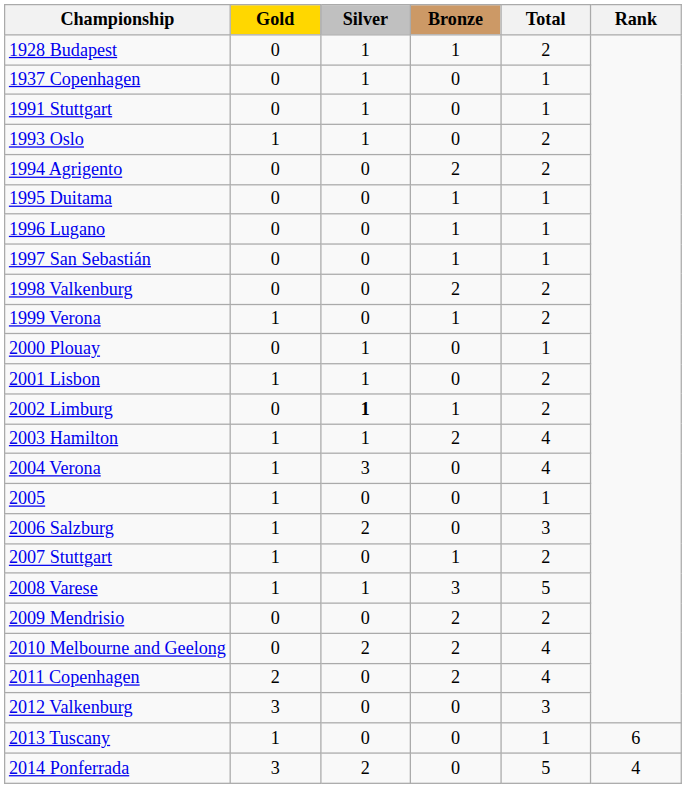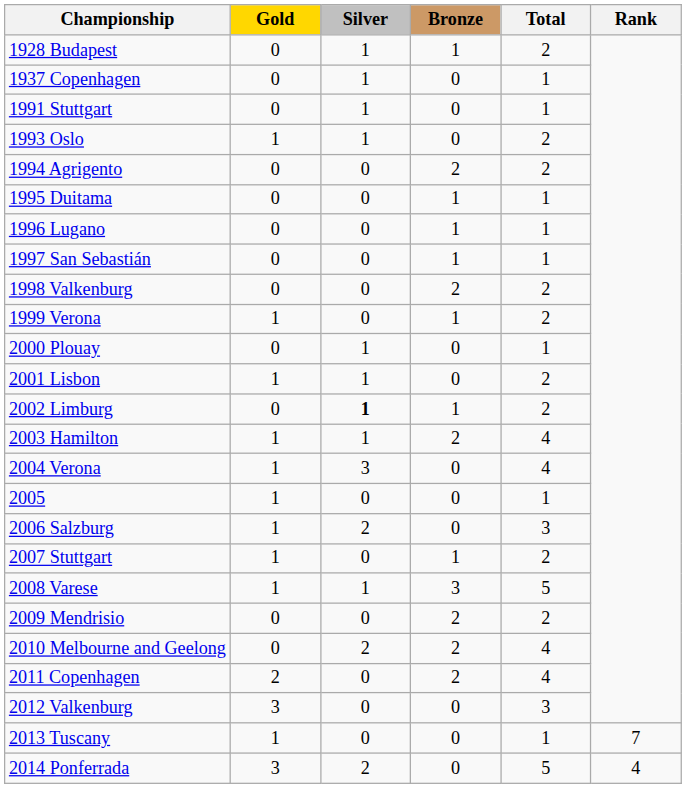 <table class="wikitable sortable" border="1" style="text-align:center; font-size:90%;">
 <tr>
 <th style="width:15:em;">Championship</th>
 <td style="background:gold; width:4.5em; font-weight:bold;">Gold</td>
 <td style="background:silver; width:4.5em; font-weight:bold;">Silver</td>
 <td style="background:#cc9966; width:4.5em; font-weight:bold;">Bronze</td>
 <th style="width:4.5em;">Total</th>
 <th style="width:4.5em;">Rank</th>
 </tr>
 <tr>
 <td align=left> <a href='#'>1928 Budapest</a></td>
 <td>0</td>
 <td>1</td>
 <td>1</td>
 <td>2</td>
 </tr>
 <tr>
 <td align=left> <a href='#'>1937 Copenhagen</a></td>
 <td>0</td>
 <td>1</td>
 <td>0</td>
 <td>1</td>
 </tr>
 <tr>
 <td align=left> <a href='#'>1991 Stuttgart</a></td>
 <td>0</td>
 <td>1</td>
 <td>0</td>
 <td>1</td>
 </tr>
 <tr>
 <td align=left> <a href='#'>1993 Oslo</a></td>
 <td>1</td>
 <td>1</td>
 <td>0</td>
 <td>2</td>
 </tr>
 <tr>
 <td align=left> <a href='#'>1994 Agrigento</a></td>
 <td>0</td>
 <td>0</td>
 <td>2</td>
 <td>2</td>
 </tr>
 <tr>
 <td align=left> <a href='#'>1995 Duitama</a></td>
 <td>0</td>
 <td>0</td>
 <td>1</td>
 <td>1</td>
 </tr>
 <tr>
 <td align=left> <a href='#'>1996 Lugano</a></td>
 <td>0</td>
 <td>0</td>
 <td>1</td>
 <td>1</td>
 </tr>
 <tr>
 <td align=left> <a href='#'>1997 San Sebastián</a></td>
 <td>0</td>
 <td>0</td>
 <td>1</td>
 <td>1</td>
 </tr>
 <tr>
 <td align=left> <a href='#'>1998 Valkenburg</a></td>
 <td>0</td>
 <td>0</td>
 <td>2</td>
 <td>2</td>
 </tr>
 <tr>
 <td align=left> <a href='#'>1999 Verona</a></td>
 <td>1</td>
 <td>0</td>
 <td>1</td>
 <td>2</td>
 </tr>
 <tr>
 <td align=left> <a href='#'>2000 Plouay</a></td>
 <td>0</td>
 <td>1</td>
 <td>0</td>
 <td>1</td>
 </tr>
 <tr>
 <td align=left> <a href='#'>2001 Lisbon</a></td>
 <td>1</td>
 <td>1</td>
 <td>0</td>
 <td>2</td>
 </tr>
 <tr>
 <td align=left> <a href='#'>2002 Limburg</a></td>
 <td>0</td>
 <td><strong>1</strong></td>
 <td>1</td>
 <td>2</td>
 </tr>
 <tr>
 <td align=left> <a href='#'>2003 Hamilton</a></td>
 <td>1</td>
 <td>1</td>
 <td>2</td>
 <td>4</td>
 </tr>
 <tr>
 <td align=left> <a href='#'>2004 Verona</a></td>
 <td>1</td>
 <td>3</td>
 <td>0</td>
 <td>4</td>
 </tr>
 <tr>
 <td align=left> <a href='#'>2005</a></td>
 <td>1</td>
 <td>0</td>
 <td>0</td>
 <td>1</td>
 </tr>
 <tr>
 <td align=left> <a href='#'>2006 Salzburg</a></td>
 <td>1</td>
 <td>2</td>
 <td>0</td>
 <td>3</td>
 </tr>
 <tr>
 <td align=left> <a href='#'>2007 Stuttgart</a></td>
 <td>1</td>
 <td>0</td>
 <td>1</td>
 <td>2</td>
 </tr>
 <tr>
 <td align=left> <a href='#'>2008 Varese</a></td>
 <td>1</td>
 <td>1</td>
 <td>3</td>
 <td>5</td>
 </tr>
 <tr>
 <td align=left> <a href='#'>2009 Mendrisio</a></td>
 <td>0</td>
 <td>0</td>
 <td>2</td>
 <td>2</td>
 </tr>
 <tr>
 <td align=left> <a href='#'>2010 Melbourne and Geelong</a></td>
 <td>0</td>
 <td>2</td>
 <td>2</td>
 <td>4</td>
 </tr>
 <tr>
 <td align=left> <a href='#'>2011 Copenhagen</a></td>
 <td>2</td>
 <td>0</td>
 <td>2</td>
 <td>4</td>
 </tr>
 <tr>
 <td align=left> <a href='#'>2012 Valkenburg</a></td>
 <td>3</td>
 <td>0</td>
 <td>0</td>
 <td>3</td>
 </tr>
 <tr>
 <td align=left> <a href='#'>2013 Tuscany</a></td>
 <td>1</td>
 <td>0</td>
 <td>0</td>
 <td>1</td>
-<td>6</td>
+<td>7</td>
 </tr>
 <tr>
 <td align=left> <a href='#'>2014 Ponferrada</a></td>
 <td>3</td>
 <td>2</td>
 <td>0</td>
 <td>5</td>
 <td>4</td>
 </tr>
 </table>
